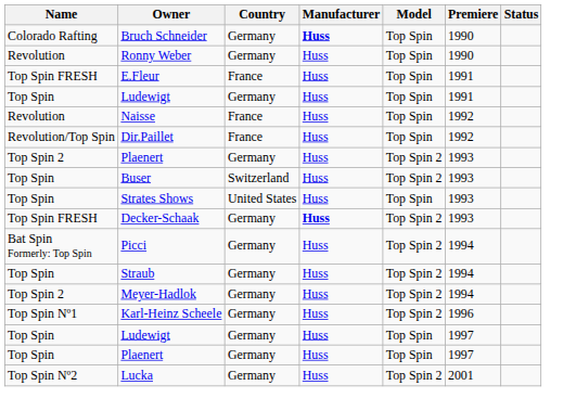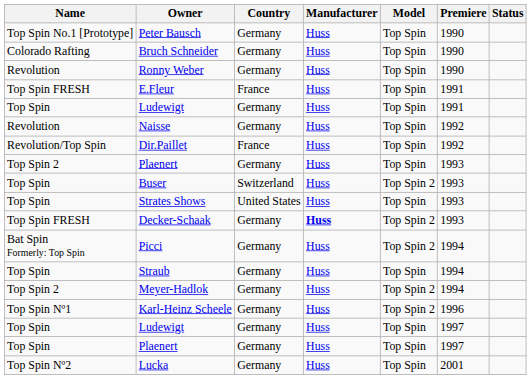 <table class="wikitable sortable">
 <tr>
 <th>Name</th>
 <th>Owner</th>
 <th>Country</th>
 <th>Manufacturer</th>
 <th>Model</th>
 <th>Premiere</th>
 <th>Status</th>
 </tr>
 <tr>
+<td>Top Spin No.1 [Prototype]</td>
+<td><a href='#'>Peter Bausch</a></td>
+<td> Germany</td>
+<td><a href='#'>Huss</a></td>
+<td>Top Spin</td>
+<td>1990</td>
+<td></td>
+</tr>
+<tr>
 <td>Colorado Rafting</td>
 <td><a href='#'>Bruch Schneider</a></td>
 <td> Germany</td>
-<td><strong><a href='#'>Huss</a></strong></td>
+<td><a href='#'>Huss</a></td>
 <td>Top Spin</td>
 <td>1990</td>
 <td></td>
 </tr>
 <tr>
 <td>Revolution</td>
 <td><a href='#'>Ronny Weber</a></td>
 <td> Germany</td>
 <td><a href='#'>Huss</a></td>
 <td>Top Spin</td>
 <td>1990</td>
 <td></td>
 </tr>
 <tr>
 <td>Top Spin FRESH</td>
 <td><a href='#'>E.Fleur</a></td>
 <td> France</td>
 <td><a href='#'>Huss</a></td>
 <td>Top Spin</td>
 <td>1991</td>
 <td></td>
 </tr>
 <tr>
 <td>Top Spin</td>
 <td><a href='#'>Ludewigt</a></td>
 <td> Germany</td>
 <td><a href='#'>Huss</a></td>
 <td>Top Spin</td>
 <td>1991</td>
 <td></td>
 </tr>
 <tr>
 <td>Revolution</td>
 <td><a href='#'>Naisse </a></td>
-<td> France</td>
+<td> Germany</td>
 <td><a href='#'>Huss</a></td>
 <td>Top Spin</td>
 <td>1992</td>
 <td></td>
 </tr>
 <tr>
 <td>Revolution/Top Spin</td>
 <td><a href='#'>Dir.Paillet</a></td>
 <td> France</td>
 <td><a href='#'>Huss</a></td>
 <td>Top Spin</td>
 <td>1992</td>
 <td></td>
 </tr>
 <tr>
 <td>Top Spin 2</td>
 <td><a href='#'>Plaenert</a></td>
 <td> Germany</td>
 <td><a href='#'>Huss</a></td>
-<td>Top Spin 2</td>
+<td>Top Spin</td>
 <td>1993</td>
 <td></td>
 </tr>
 <tr>
 <td>Top Spin</td>
 <td><a href='#'>Buser</a></td>
 <td> Switzerland</td>
 <td><a href='#'>Huss</a></td>
 <td>Top Spin 2</td>
 <td>1993</td>
 <td></td>
 </tr>
 <tr>
 <td>Top Spin</td>
 <td><a href='#'>Strates Shows</a></td>
 <td> United States</td>
 <td><a href='#'>Huss</a></td>
 <td>Top Spin</td>
 <td>1993</td>
 <td></td>
 </tr>
 <tr>
 <td>Top Spin FRESH</td>
 <td><a href='#'>Decker-Schaak</a></td>
 <td> Germany</td>
 <td><strong><a href='#'>Huss</a></strong></td>
 <td>Top Spin 2</td>
 <td>1993</td>
 <td></td>
 </tr>
 <tr>
 <td>Bat Spin<br><small>Formerly: Top Spin</small></td>
 <td><a href='#'>Picci</a></td>
 <td> Germany</td>
 <td><a href='#'>Huss</a></td>
 <td>Top Spin 2</td>
 <td>1994</td>
 <td></td>
 </tr>
 <tr>
 <td>Top Spin</td>
 <td><a href='#'>Straub</a></td>
 <td> Germany</td>
 <td><a href='#'>Huss</a></td>
-<td>Top Spin 2</td>
+<td>Top Spin</td>
 <td>1994</td>
 <td></td>
 </tr>
 <tr>
 <td>Top Spin 2</td>
 <td><a href='#'>Meyer-Hadlok</a></td>
 <td> Germany</td>
 <td><a href='#'>Huss</a></td>
 <td>Top Spin 2</td>
 <td>1994</td>
 <td></td>
 </tr>
 <tr>
 <td>Top Spin Nº1</td>
 <td><a href='#'>Karl-Heinz Scheele</a></td>
 <td> Germany</td>
 <td><a href='#'>Huss</a></td>
 <td>Top Spin 2</td>
 <td>1996</td>
 <td></td>
 </tr>
 <tr>
 <td>Top Spin</td>
 <td><a href='#'>Ludewigt</a></td>
 <td> Germany</td>
 <td><a href='#'>Huss</a></td>
 <td>Top Spin</td>
 <td>1997</td>
 <td></td>
 </tr>
 <tr>
 <td>Top Spin</td>
 <td><a href='#'>Plaenert</a></td>
 <td> Germany</td>
 <td><a href='#'>Huss</a></td>
 <td>Top Spin</td>
 <td>1997</td>
 <td></td>
 </tr>
 <tr>
 <td>Top Spin Nº2</td>
 <td><a href='#'>Lucka</a></td>
 <td> Germany</td>
 <td><a href='#'>Huss</a></td>
-<td>Top Spin 2</td>
+<td>Top Spin</td>
 <td>2001</td>
 <td></td>
 </tr>
 </table>
